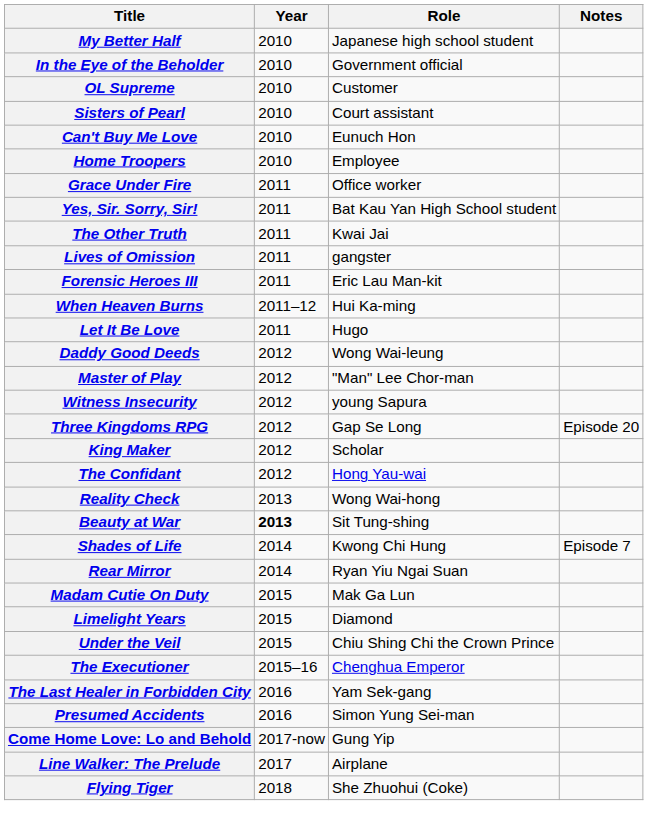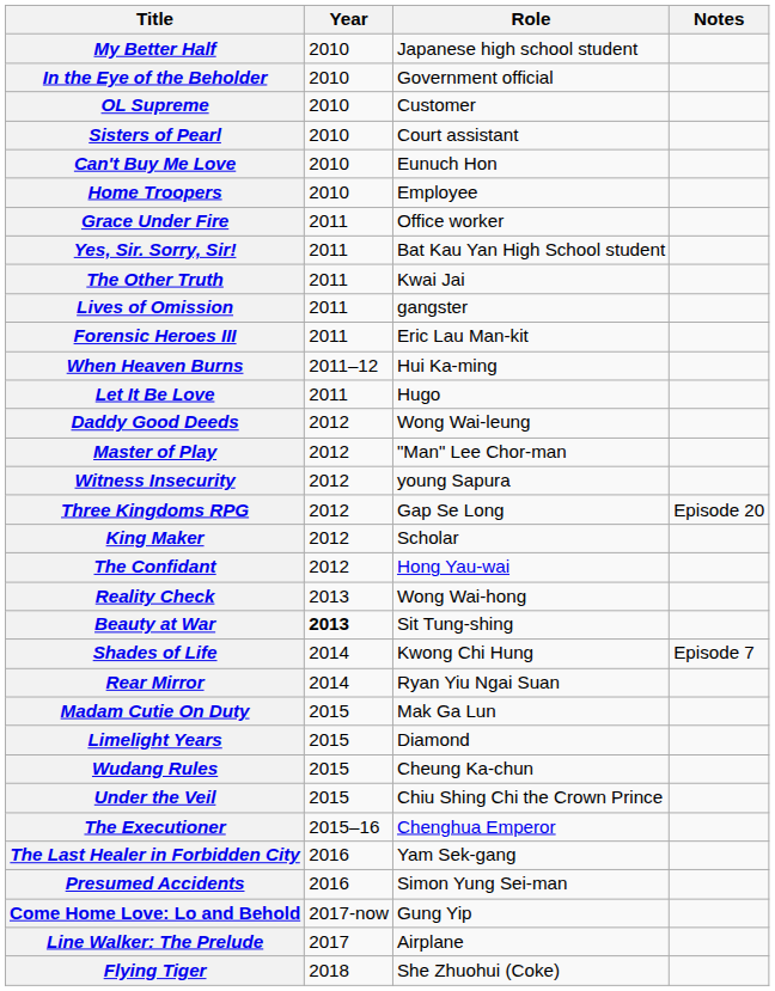 <table class="wikitable plainrowheaders sortable">
 <tr>
 <th scope="col">Title</th>
 <th scope="col">Year</th>
 <th scope="col">Role</th>
 <th scope="col" class="unsortable">Notes</th>
 </tr>
 <tr>
 <th scope="row"><em><a href='#'>My Better Half</a></em></th>
 <td>2010</td>
 <td>Japanese high school student</td>
 <td></td>
 </tr>
 <tr>
 <th scope="row"><em><a href='#'>In the Eye of the Beholder</a></em></th>
 <td>2010</td>
 <td>Government official</td>
 <td></td>
 </tr>
 <tr>
 <th scope="row"><em><a href='#'>OL Supreme</a></em></th>
 <td>2010</td>
 <td>Customer</td>
 <td></td>
 </tr>
 <tr>
 <th scope="row"><em><a href='#'>Sisters of Pearl</a></em></th>
 <td>2010</td>
 <td>Court assistant</td>
 <td></td>
 </tr>
 <tr>
 <th scope="row"><em><a href='#'>Can't Buy Me Love</a></em></th>
 <td>2010</td>
 <td>Eunuch Hon</td>
 <td></td>
 </tr>
 <tr>
 <th scope="row"><em><a href='#'>Home Troopers</a></em></th>
 <td>2010</td>
 <td>Employee</td>
 <td></td>
 </tr>
 <tr>
 <th scope="row"><em><a href='#'>Grace Under Fire</a></em></th>
 <td>2011</td>
 <td>Office worker</td>
 <td></td>
 </tr>
 <tr>
 <th scope="row"><em><a href='#'>Yes, Sir. Sorry, Sir!</a></em></th>
 <td>2011</td>
 <td>Bat Kau Yan High School student</td>
 <td></td>
 </tr>
 <tr>
 <th scope="row"><em><a href='#'>The Other Truth</a></em></th>
 <td>2011</td>
 <td>Kwai Jai</td>
 <td></td>
 </tr>
 <tr>
 <th scope="row"><em><a href='#'>Lives of Omission</a></em></th>
 <td>2011</td>
 <td>gangster</td>
 <td></td>
 </tr>
 <tr>
 <th scope="row"><em><a href='#'>Forensic Heroes III</a></em></th>
 <td>2011</td>
 <td>Eric Lau Man-kit</td>
 <td></td>
 </tr>
 <tr>
 <th scope="row"><em><a href='#'>When Heaven Burns</a></em></th>
 <td>2011–12</td>
 <td>Hui Ka-ming</td>
 <td></td>
 </tr>
 <tr>
 <th scope="row"><em><a href='#'>Let It Be Love</a></em></th>
 <td>2011</td>
 <td>Hugo</td>
 <td></td>
 </tr>
 <tr>
 <th scope="row"><em><a href='#'>Daddy Good Deeds</a></em></th>
 <td>2012</td>
 <td>Wong Wai-leung</td>
 <td></td>
 </tr>
 <tr>
 <th scope="row"><em><a href='#'>Master of Play</a></em></th>
 <td>2012</td>
 <td>"Man" Lee Chor-man</td>
 <td></td>
 </tr>
 <tr>
 <th scope="row"><em><a href='#'>Witness Insecurity</a></em></th>
 <td>2012</td>
 <td>young Sapura</td>
 <td></td>
 </tr>
 <tr>
 <th scope="row"><em><a href='#'>Three Kingdoms RPG</a></em></th>
 <td>2012</td>
 <td>Gap Se Long</td>
 <td>Episode 20</td>
 </tr>
 <tr>
 <th scope="row"><em><a href='#'>King Maker</a></em></th>
 <td>2012</td>
 <td>Scholar</td>
 <td></td>
 </tr>
 <tr>
 <th scope="row"><em><a href='#'>The Confidant</a></em></th>
 <td>2012</td>
 <td><a href='#'>Hong Yau-wai</a></td>
 <td></td>
 </tr>
 <tr>
 <th scope="row"><em><a href='#'>Reality Check</a></em></th>
 <td>2013</td>
 <td>Wong Wai-hong</td>
 <td></td>
 </tr>
 <tr>
 <th scope="row"><em><a href='#'>Beauty at War</a></em></th>
 <td><strong>2013</strong></td>
 <td>Sit Tung-shing</td>
 <td></td>
 </tr>
 <tr>
 <th scope="row"><em><a href='#'>Shades of Life</a></em></th>
 <td>2014</td>
 <td>Kwong Chi Hung</td>
 <td>Episode 7</td>
 </tr>
 <tr>
 <th scope="row"><em><a href='#'>Rear Mirror</a></em></th>
 <td>2014</td>
 <td>Ryan Yiu Ngai Suan</td>
 <td></td>
 </tr>
 <tr>
 <th scope="row"><em><a href='#'>Madam Cutie On Duty</a></em></th>
 <td>2015</td>
 <td>Mak Ga Lun</td>
 <td></td>
 </tr>
 <tr>
 <th scope="row"><em><a href='#'>Limelight Years</a></em></th>
 <td>2015</td>
 <td>Diamond</td>
 <td></td>
 </tr>
 <tr>
+<th scope="row"><em><a href='#'>Wudang Rules</a></em></th>
+<td>2015</td>
+<td>Cheung Ka-chun</td>
+<td></td>
+</tr>
+<tr>
 <th scope="row"><em><a href='#'>Under the Veil</a></em></th>
 <td>2015</td>
 <td>Chiu Shing Chi the Crown Prince</td>
 <td></td>
 </tr>
 <tr>
 <th scope="row"><em><a href='#'>The Executioner</a> </em></th>
 <td>2015–16</td>
 <td><a href='#'>Chenghua Emperor</a></td>
 <td></td>
 </tr>
 <tr>
 <th scope="row"><em><a href='#'>The Last Healer in Forbidden City</a></em></th>
 <td>2016</td>
 <td>Yam Sek-gang</td>
 <td></td>
 </tr>
 <tr>
 <th scope="row"><em><a href='#'>Presumed Accidents</a></em></th>
 <td>2016</td>
 <td>Simon Yung Sei-man</td>
 <td></td>
 </tr>
 <tr>
 <th scope="row"><a href='#'>Come Home Love: Lo and Behold</a></th>
 <td>2017-now</td>
 <td>Gung Yip</td>
 <td></td>
 </tr>
 <tr>
 <th scope="row"><em><a href='#'>Line Walker: The Prelude</a></em></th>
 <td>2017</td>
 <td>Airplane</td>
 </tr>
 <tr>
 <th scope="row"><em><a href='#'>Flying Tiger</a></em></th>
 <td>2018</td>
 <td>She Zhuohui (Coke)</td>
 <td></td>
 </tr>
 </table>
